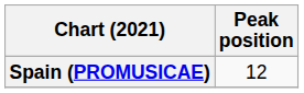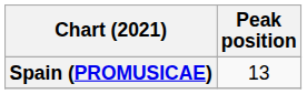 <table class="wikitable sortable plainrowheaders" style="text-align:center">
 <tr>
 <th scope=col>Chart (2021)</th>
 <th scope=col>Peak<br>position</th>
 </tr>
 <tr>
 </tr>
 <tr>
 </tr>
 <tr>
 <th scope="row">Spain (<a href='#'>PROMUSICAE</a>)</th>
-<td>12</td>
+<td>13</td>
 </tr>
 <tr>
 </tr>
 <tr>
 </tr>
 <tr>
 </tr>
 <tr>
 </tr>
 </table>
